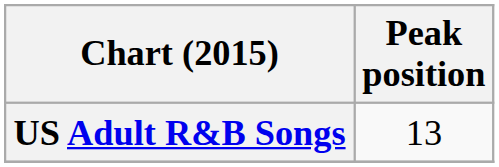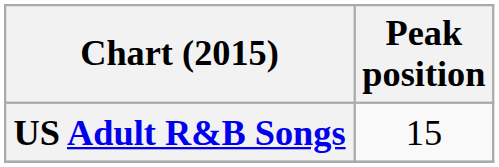 <table class="wikitable sortable plainrowheaders">
 <tr>
 <th scope="col">Chart (2015)</th>
 <th scope="col">Peak<br>position</th>
 </tr>
 <tr>
 <th scope="row">US <a href='#'>Adult R&B Songs</a></th>
-<td style="text-align:center;">13</td>
+<td style="text-align:center;">15</td>
 </tr>
 <tr>
 </tr>
 </table>
